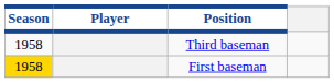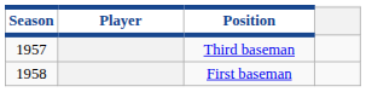 <table class="wikitable sortable plainrowheaders" style="text-align:center">
 <tr>
 <th scope="col" style="background-color:#ffffff; border-top:#17468E 5px solid; border-bottom:#17468E 5px solid; color:#17468E">Season</th>
 <th width="125px" scope="col" style="background-color:#ffffff; border-top:#17468E 5px solid; border-bottom:#17468E 5px solid; color:#17468E">Player</th>
 <th width="130px" scope="col" style="background-color:#ffffff; border-top:#17468E 5px solid; border-bottom:#17468E 5px solid; color:#17468E">Position</th>
 <th style="width:40px" class="unsortable" scope="col" style="background-color:#ffffff; border-top:#17468E 5px solid; border-bottom:#17468E 5px solid; color:#17468E"></th>
 </tr>
 <tr>
-<td>1958</td>
+<td>1957</td>
 <th scope="row" style="text-align:center"></th>
 <td><a href='#'>Third baseman</a></td>
 <td></td>
 </tr>
 <tr>
-<td style="background: gold;">1958</td>
+<td>1958</td>
 <th scope="row" style="text-align:center"></th>
 <td><a href='#'>First baseman</a></td>
 <td></td>
 </tr>
 </table>
